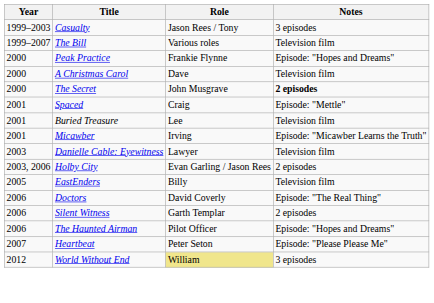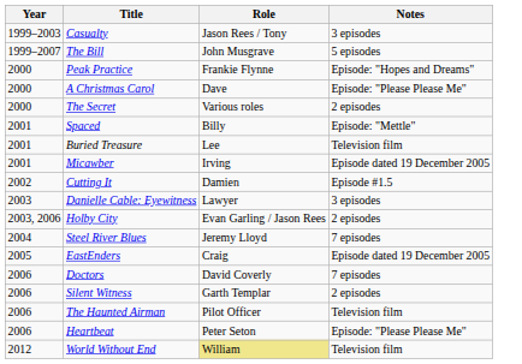 <table class="wikitable sortable">
 <tr>
 <th>Year</th>
 <th>Title</th>
 <th>Role</th>
 <th>Notes</th>
 </tr>
 <tr>
 <td>1999–2003</td>
 <td><a href='#'><em>Casualty</em></a></td>
 <td>Jason Rees / Tony</td>
 <td>3 episodes</td>
 </tr>
 <tr>
 <td>1999–2007</td>
 <td><em><a href='#'>The Bill</a></em></td>
-<td>Various roles</td>
-<td>Television film</td>
+<td>John Musgrave</td>
+<td>5 episodes</td>
 </tr>
 <tr>
 <td>2000</td>
 <td><em><a href='#'>Peak Practice</a></em></td>
 <td>Frankie Flynne</td>
 <td>Episode: "Hopes and Dreams"</td>
 </tr>
 <tr>
 <td>2000</td>
 <td><a href='#'><em>A Christmas Carol</em></a></td>
 <td>Dave</td>
-<td>Television film</td>
+<td>Episode: "Please Please Me"</td>
 </tr>
 <tr>
 <td>2000</td>
 <td><a href='#'><em>The Secret</em></a></td>
-<td>John Musgrave</td>
-<td><strong>2 episodes</strong></td>
+<td>Various roles</td>
+<td>2 episodes</td>
 </tr>
 <tr>
 <td>2001</td>
 <td><em><a href='#'>Spaced</a></em></td>
-<td>Craig</td>
+<td>Billy</td>
 <td>Episode: "Mettle"</td>
 </tr>
 <tr>
 <td>2001</td>
 <td><em>Buried Treasure</em></td>
 <td>Lee</td>
 <td>Television film</td>
 </tr>
 <tr>
 <td>2001</td>
 <td><a href='#'><em>Micawber</em></a></td>
 <td>Irving</td>
-<td>Episode: "Micawber Learns the Truth"</td>
+<td>Episode dated 19 December 2005</td>
+</tr>
+<tr>
+<td>2002</td>
+<td><em><a href='#'>Cutting It</a></em></td>
+<td>Damien</td>
+<td>Episode #1.5</td>
 </tr>
 <tr>
 <td>2003</td>
 <td><em><a href='#'>Danielle Cable: Eyewitness</a></em></td>
 <td>Lawyer</td>
-<td>Television film</td>
+<td>3 episodes</td>
 </tr>
 <tr>
 <td>2003, 2006</td>
 <td><em><a href='#'>Holby City</a></em></td>
 <td>Evan Garling / Jason Rees</td>
 <td>2 episodes</td>
 </tr>
 <tr>
+<td>2004</td>
+<td><em><a href='#'>Steel River Blues</a></em></td>
+<td>Jeremy Lloyd</td>
+<td>7 episodes</td>
+</tr>
+<tr>
 <td>2005</td>
 <td><em><a href='#'>EastEnders</a></em></td>
-<td>Billy</td>
-<td>Television film</td>
+<td>Craig</td>
+<td>Episode dated 19 December 2005</td>
 </tr>
 <tr>
 <td>2006</td>
 <td><a href='#'><em>Doctors</em></a></td>
 <td>David Coverly</td>
-<td>Episode: "The Real Thing"</td>
+<td>7 episodes</td>
 </tr>
 <tr>
 <td>2006</td>
 <td><em><a href='#'>Silent Witness</a></em></td>
 <td>Garth Templar</td>
 <td>2 episodes</td>
 </tr>
 <tr>
 <td>2006</td>
 <td><em><a href='#'>The Haunted Airman</a></em></td>
 <td>Pilot Officer</td>
-<td>Episode: "Hopes and Dreams"</td>
+<td>Television film</td>
 </tr>
 <tr>
-<td>2007</td>
+<td>2006</td>
 <td><a href='#'><em>Heartbeat</em></a></td>
 <td>Peter Seton</td>
 <td>Episode: "Please Please Me"</td>
 </tr>
 <tr>
 <td>2012</td>
 <td><a href='#'><em>World Without End</em></a></td>
 <td style="background: khaki;">William</td>
-<td>3 episodes</td>
+<td>Television film</td>
 </tr>
 </table>
